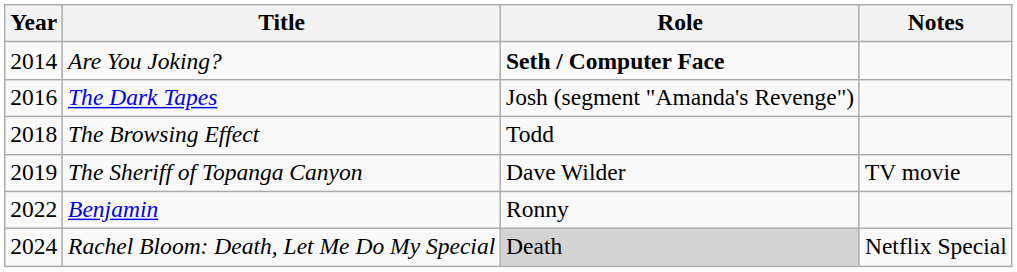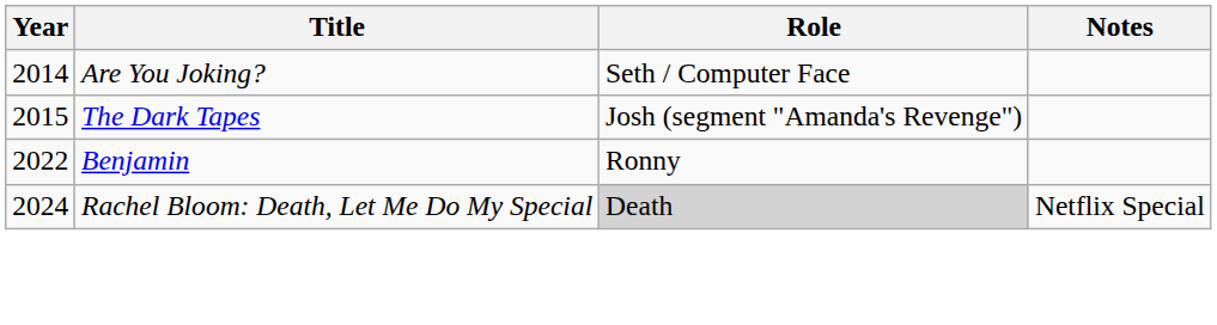 <table class="wikitable sortable">
 <tr>
 <th>Year</th>
 <th>Title</th>
 <th>Role</th>
 <th>Notes</th>
 </tr>
 <tr>
 <td>2014</td>
 <td><em>Are You Joking?</em></td>
-<td><strong>Seth / Computer Face</strong></td>
+<td>Seth / Computer Face</td>
 <td></td>
 </tr>
 <tr>
-<td>2016</td>
+<td>2015</td>
 <td><em><a href='#'>The Dark Tapes</a></em></td>
 <td>Josh (segment "Amanda's Revenge")</td>
 <td></td>
-</tr>
-<tr>
-<td>2018</td>
-<td><em>The Browsing Effect</em></td>
-<td>Todd</td>
-<td></td>
-</tr>
-<tr>
-<td>2019</td>
-<td><em>The Sheriff of Topanga Canyon</em></td>
-<td>Dave Wilder</td>
-<td>TV movie</td>
 </tr>
 <tr>
 <td>2022</td>
 <td><a href='#'><em>Benjamin</em></a></td>
 <td>Ronny</td>
 <td></td>
 </tr>
 <tr>
 <td>2024</td>
 <td><em>Rachel Bloom: Death, Let Me Do My Special</em></td>
 <td style="background: lightgrey;">Death</td>
 <td>Netflix Special</td>
 </tr>
 </table>
